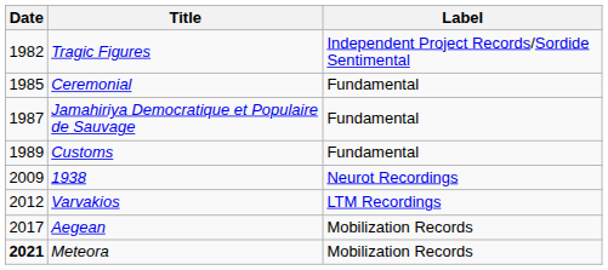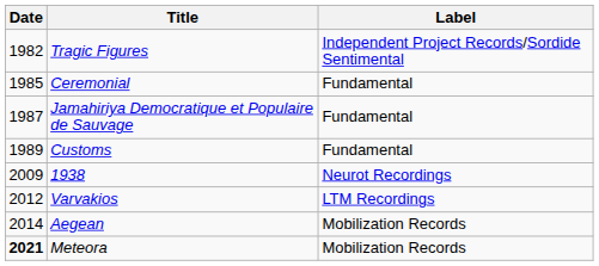 <table class="wikitable">
 <tr>
 <th>Date</th>
 <th>Title</th>
 <th>Label</th>
 </tr>
 <tr>
 <td>1982</td>
 <td><em><a href='#'>Tragic Figures</a></em></td>
 <td><a href='#'>Independent Project Records</a>/<a href='#'>Sordide Sentimental</a></td>
 </tr>
 <tr>
 <td>1985</td>
 <td><em><a href='#'>Ceremonial</a></em></td>
 <td>Fundamental</td>
 </tr>
 <tr>
 <td>1987</td>
 <td><em><a href='#'>Jamahiriya Democratique et Populaire de Sauvage</a></em></td>
 <td>Fundamental</td>
 </tr>
 <tr>
 <td>1989</td>
 <td><em><a href='#'>Customs</a></em></td>
 <td>Fundamental</td>
 </tr>
 <tr>
 <td>2009</td>
 <td><em><a href='#'>1938</a></em></td>
 <td><a href='#'>Neurot Recordings</a></td>
 </tr>
 <tr>
 <td>2012</td>
 <td><em><a href='#'>Varvakios</a></em></td>
 <td><a href='#'>LTM Recordings</a></td>
 </tr>
 <tr>
-<td>2017</td>
+<td>2014</td>
 <td><em><a href='#'>Aegean</a></em></td>
 <td>Mobilization Records</td>
 </tr>
 <tr>
 <td><strong>2021</strong></td>
 <td><em>Meteora</em></td>
 <td>Mobilization Records</td>
 </tr>
 </table>
